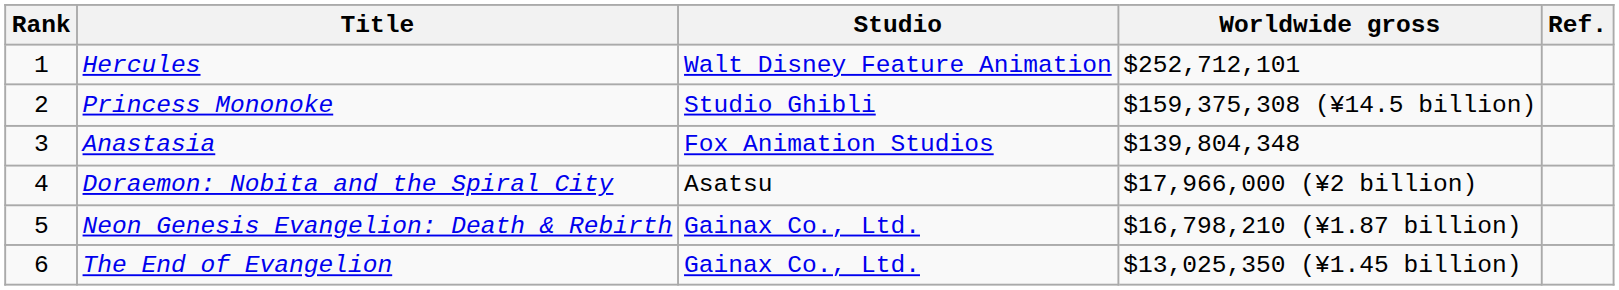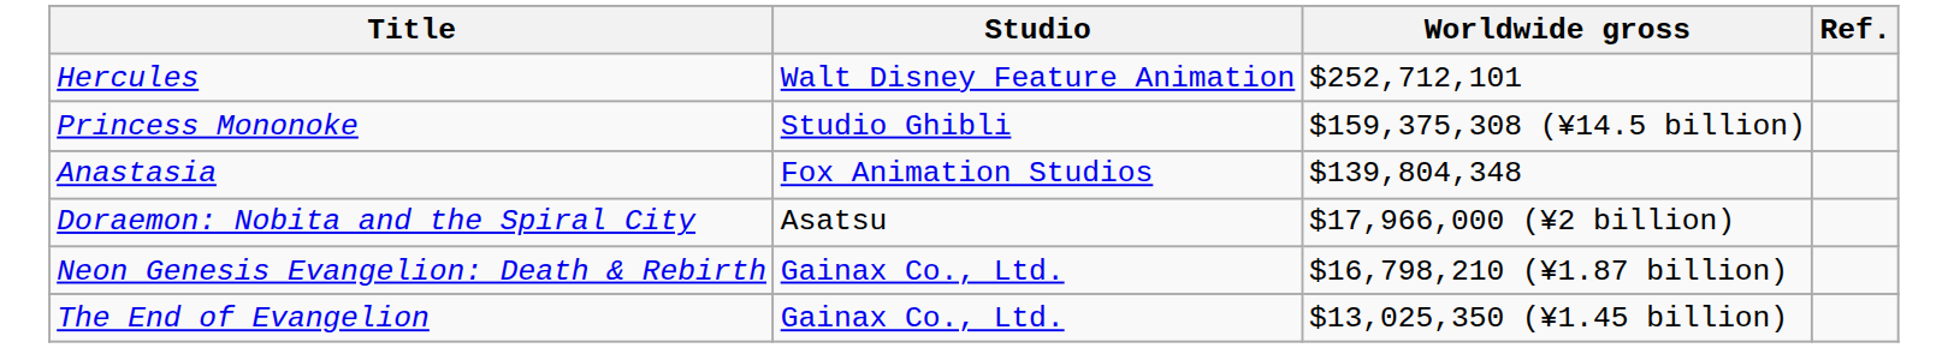 <table class="wikitable sortable" style="margin:auto; margin:auto;">
 <tr>
-<th>Rank</th>
 <th>Title</th>
 <th>Studio</th>
 <th>Worldwide gross</th>
 <th>Ref.</th>
 </tr>
 <tr>
-<td align="center">1</td>
 <td><em><a href='#'>Hercules</a></em></td>
 <td><a href='#'>Walt Disney Feature Animation</a></td>
 <td>$252,712,101</td>
 <td></td>
 </tr>
 <tr>
-<td align="center">2</td>
 <td><em><a href='#'>Princess Mononoke</a></em></td>
 <td><a href='#'>Studio Ghibli</a></td>
 <td>$159,375,308 (¥14.5 billion)</td>
 <td></td>
 </tr>
 <tr>
-<td align="center">3</td>
 <td><em><a href='#'>Anastasia</a></em></td>
 <td><a href='#'>Fox Animation Studios</a></td>
 <td>$139,804,348</td>
 <td></td>
 </tr>
 <tr>
-<td align="center">4</td>
 <td><em><a href='#'>Doraemon: Nobita and the Spiral City</a></em></td>
 <td>Asatsu</td>
 <td>$17,966,000 (¥2 billion)</td>
 <td></td>
 </tr>
 <tr>
-<td align="center">5</td>
 <td><em><a href='#'>Neon Genesis Evangelion: Death & Rebirth</a></em></td>
 <td><a href='#'>Gainax Co., Ltd.</a></td>
 <td>$16,798,210 (¥1.87 billion)</td>
 <td></td>
 </tr>
 <tr>
-<td align="center">6</td>
 <td><em><a href='#'>The End of Evangelion</a></em></td>
 <td><a href='#'>Gainax Co., Ltd.</a></td>
 <td>$13,025,350 (¥1.45 billion)</td>
 <td></td>
 </tr>
 </table>
